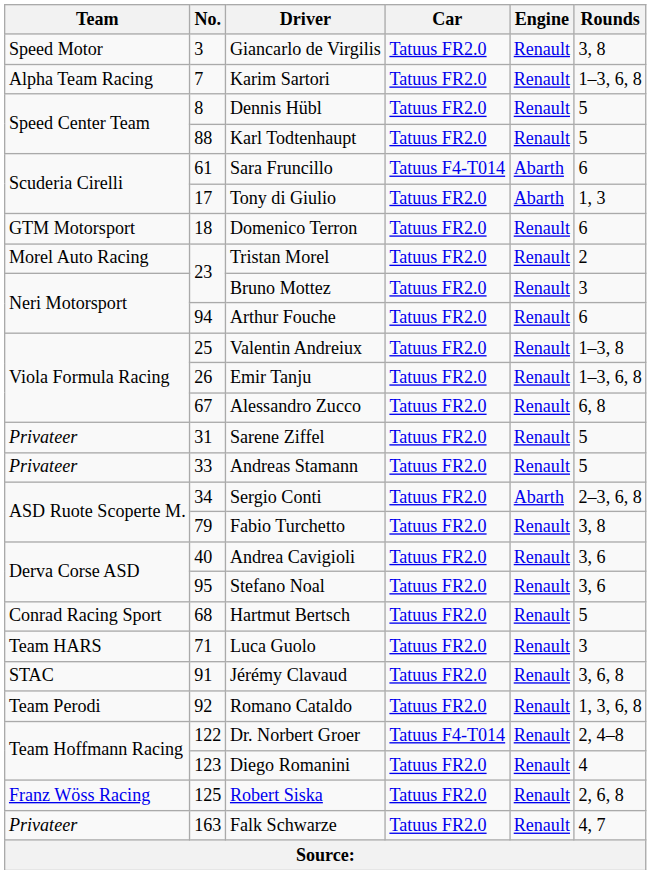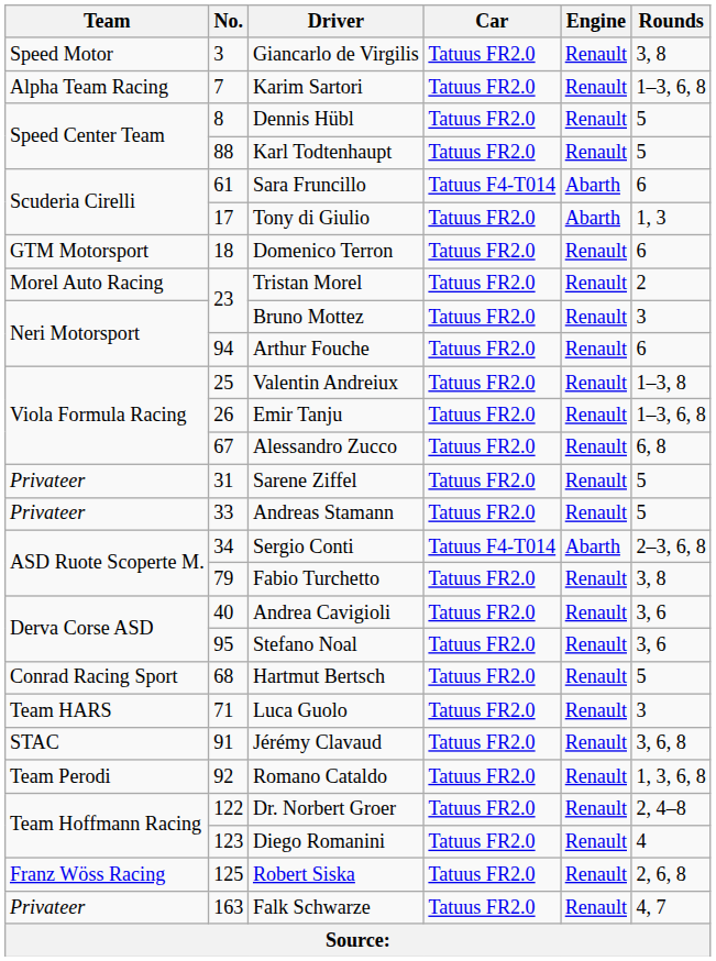 <table class="wikitable" style="font-size: 85%">
 <tr>
 <th>Team</th>
 <th>No.</th>
 <th>Driver</th>
 <th>Car</th>
 <th>Engine</th>
 <th>Rounds</th>
 </tr>
 <tr>
 <td> Speed Motor</td>
 <td>3</td>
 <td> Giancarlo de Virgilis</td>
 <td><a href='#'>Tatuus FR2.0</a></td>
 <td><a href='#'>Renault</a></td>
 <td>3, 8</td>
 </tr>
 <tr>
 <td> Alpha Team Racing</td>
 <td>7</td>
 <td> Karim Sartori</td>
 <td><a href='#'>Tatuus FR2.0</a></td>
 <td><a href='#'>Renault</a></td>
 <td>1–3, 6, 8</td>
 </tr>
 <tr>
 <td rowspan="2"> Speed Center Team</td>
 <td>8</td>
 <td> Dennis Hübl</td>
 <td><a href='#'>Tatuus FR2.0</a></td>
 <td><a href='#'>Renault</a></td>
 <td>5</td>
 </tr>
 <tr>
 <td>88</td>
 <td> Karl Todtenhaupt</td>
 <td><a href='#'>Tatuus FR2.0</a></td>
 <td><a href='#'>Renault</a></td>
 <td>5</td>
 </tr>
 <tr>
 <td rowspan="2"> Scuderia Cirelli</td>
 <td>61</td>
 <td> Sara Fruncillo</td>
 <td><a href='#'>Tatuus F4-T014</a></td>
 <td><a href='#'>Abarth</a></td>
 <td>6</td>
 </tr>
 <tr>
 <td>17</td>
 <td> Tony di Giulio</td>
 <td><a href='#'>Tatuus FR2.0</a></td>
 <td><a href='#'>Abarth</a></td>
 <td>1, 3</td>
 </tr>
 <tr>
 <td> GTM Motorsport</td>
 <td>18</td>
 <td> Domenico Terron</td>
 <td><a href='#'>Tatuus FR2.0</a></td>
 <td><a href='#'>Renault</a></td>
 <td>6</td>
 </tr>
 <tr>
 <td> Morel Auto Racing</td>
 <td rowspan="2">23</td>
 <td> Tristan Morel</td>
 <td><a href='#'>Tatuus FR2.0</a></td>
 <td><a href='#'>Renault</a></td>
 <td>2</td>
 </tr>
 <tr>
 <td rowspan="2"> Neri Motorsport</td>
 <td> Bruno Mottez</td>
 <td><a href='#'>Tatuus FR2.0</a></td>
 <td><a href='#'>Renault</a></td>
 <td>3</td>
 </tr>
 <tr>
 <td>94</td>
 <td> Arthur Fouche</td>
 <td><a href='#'>Tatuus FR2.0</a></td>
 <td><a href='#'>Renault</a></td>
 <td>6</td>
 </tr>
 <tr>
 <td rowspan="3"> Viola Formula Racing</td>
 <td>25</td>
 <td> Valentin Andreiux</td>
 <td><a href='#'>Tatuus FR2.0</a></td>
 <td><a href='#'>Renault</a></td>
 <td>1–3, 8</td>
 </tr>
 <tr>
 <td>26</td>
 <td> Emir Tanju</td>
 <td><a href='#'>Tatuus FR2.0</a></td>
 <td><a href='#'>Renault</a></td>
 <td>1–3, 6, 8</td>
 </tr>
 <tr>
 <td>67</td>
 <td> Alessandro Zucco</td>
 <td><a href='#'>Tatuus FR2.0</a></td>
 <td><a href='#'>Renault</a></td>
 <td>6, 8</td>
 </tr>
 <tr>
 <td><em>Privateer</em></td>
 <td>31</td>
 <td> Sarene Ziffel</td>
 <td><a href='#'>Tatuus FR2.0</a></td>
 <td><a href='#'>Renault</a></td>
 <td>5</td>
 </tr>
 <tr>
 <td><em>Privateer</em></td>
 <td>33</td>
 <td> Andreas Stamann</td>
 <td><a href='#'>Tatuus FR2.0</a></td>
 <td><a href='#'>Renault</a></td>
 <td>5</td>
 </tr>
 <tr>
 <td rowspan="2"> ASD Ruote Scoperte M.</td>
 <td>34</td>
 <td> Sergio Conti</td>
-<td><a href='#'>Tatuus FR2.0</a></td>
+<td><a href='#'>Tatuus F4-T014</a></td>
 <td><a href='#'>Abarth</a></td>
 <td>2–3, 6, 8</td>
 </tr>
 <tr>
 <td>79</td>
 <td> Fabio Turchetto</td>
 <td><a href='#'>Tatuus FR2.0</a></td>
 <td><a href='#'>Renault</a></td>
 <td>3, 8</td>
 </tr>
 <tr>
 <td rowspan="2"> Derva Corse ASD</td>
 <td>40</td>
 <td> Andrea Cavigioli</td>
 <td><a href='#'>Tatuus FR2.0</a></td>
 <td><a href='#'>Renault</a></td>
 <td>3, 6</td>
 </tr>
 <tr>
 <td>95</td>
 <td> Stefano Noal</td>
 <td><a href='#'>Tatuus FR2.0</a></td>
 <td><a href='#'>Renault</a></td>
 <td>3, 6</td>
 </tr>
 <tr>
 <td> Conrad Racing Sport</td>
 <td>68</td>
 <td> Hartmut Bertsch</td>
 <td><a href='#'>Tatuus FR2.0</a></td>
 <td><a href='#'>Renault</a></td>
 <td>5</td>
 </tr>
 <tr>
 <td> Team HARS</td>
 <td>71</td>
 <td> Luca Guolo</td>
 <td><a href='#'>Tatuus FR2.0</a></td>
 <td><a href='#'>Renault</a></td>
 <td>3</td>
 </tr>
 <tr>
 <td> STAC</td>
 <td>91</td>
 <td> Jérémy Clavaud</td>
 <td><a href='#'>Tatuus FR2.0</a></td>
 <td><a href='#'>Renault</a></td>
 <td>3, 6, 8</td>
 </tr>
 <tr>
 <td> Team Perodi</td>
 <td>92</td>
 <td> Romano Cataldo</td>
 <td><a href='#'>Tatuus FR2.0</a></td>
 <td><a href='#'>Renault</a></td>
 <td>1, 3, 6, 8</td>
 </tr>
 <tr>
 <td rowspan="2"> Team Hoffmann Racing</td>
 <td>122</td>
 <td> Dr. Norbert Groer</td>
-<td><a href='#'>Tatuus F4-T014</a></td>
+<td><a href='#'>Tatuus FR2.0</a></td>
 <td><a href='#'>Renault</a></td>
 <td>2, 4–8</td>
 </tr>
 <tr>
 <td>123</td>
 <td> Diego Romanini</td>
 <td><a href='#'>Tatuus FR2.0</a></td>
 <td><a href='#'>Renault</a></td>
 <td>4</td>
 </tr>
 <tr>
 <td> <a href='#'>Franz Wöss Racing</a></td>
 <td>125</td>
 <td> <a href='#'>Robert Siska</a></td>
 <td><a href='#'>Tatuus FR2.0</a></td>
 <td><a href='#'>Renault</a></td>
 <td>2, 6, 8</td>
 </tr>
 <tr>
 <td><em>Privateer</em></td>
 <td>163</td>
 <td> Falk Schwarze</td>
 <td><a href='#'>Tatuus FR2.0</a></td>
 <td><a href='#'>Renault</a></td>
 <td>4, 7</td>
 </tr>
 <tr>
 <th colspan="6">Source: </th>
 </tr>
 </table>
